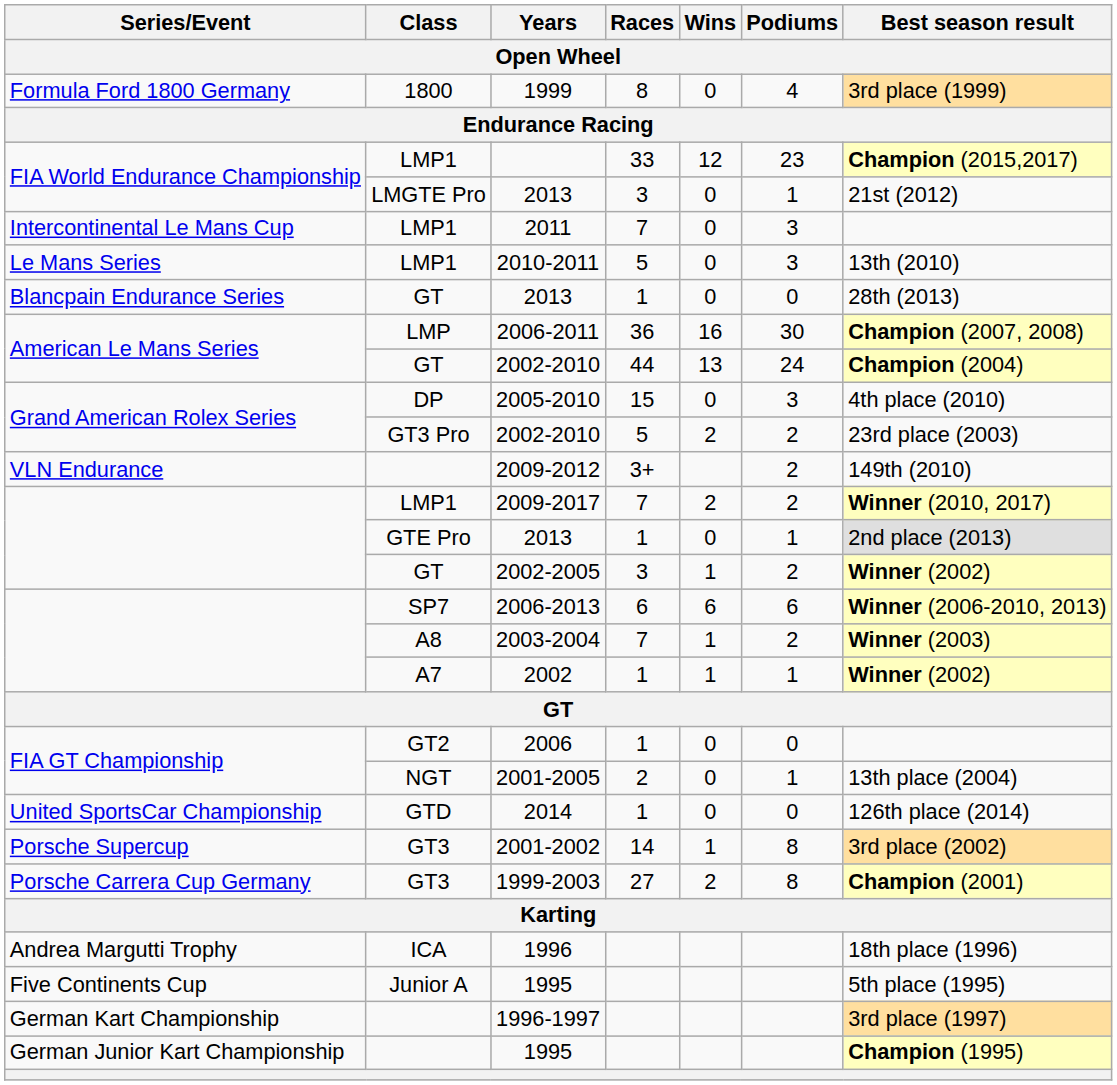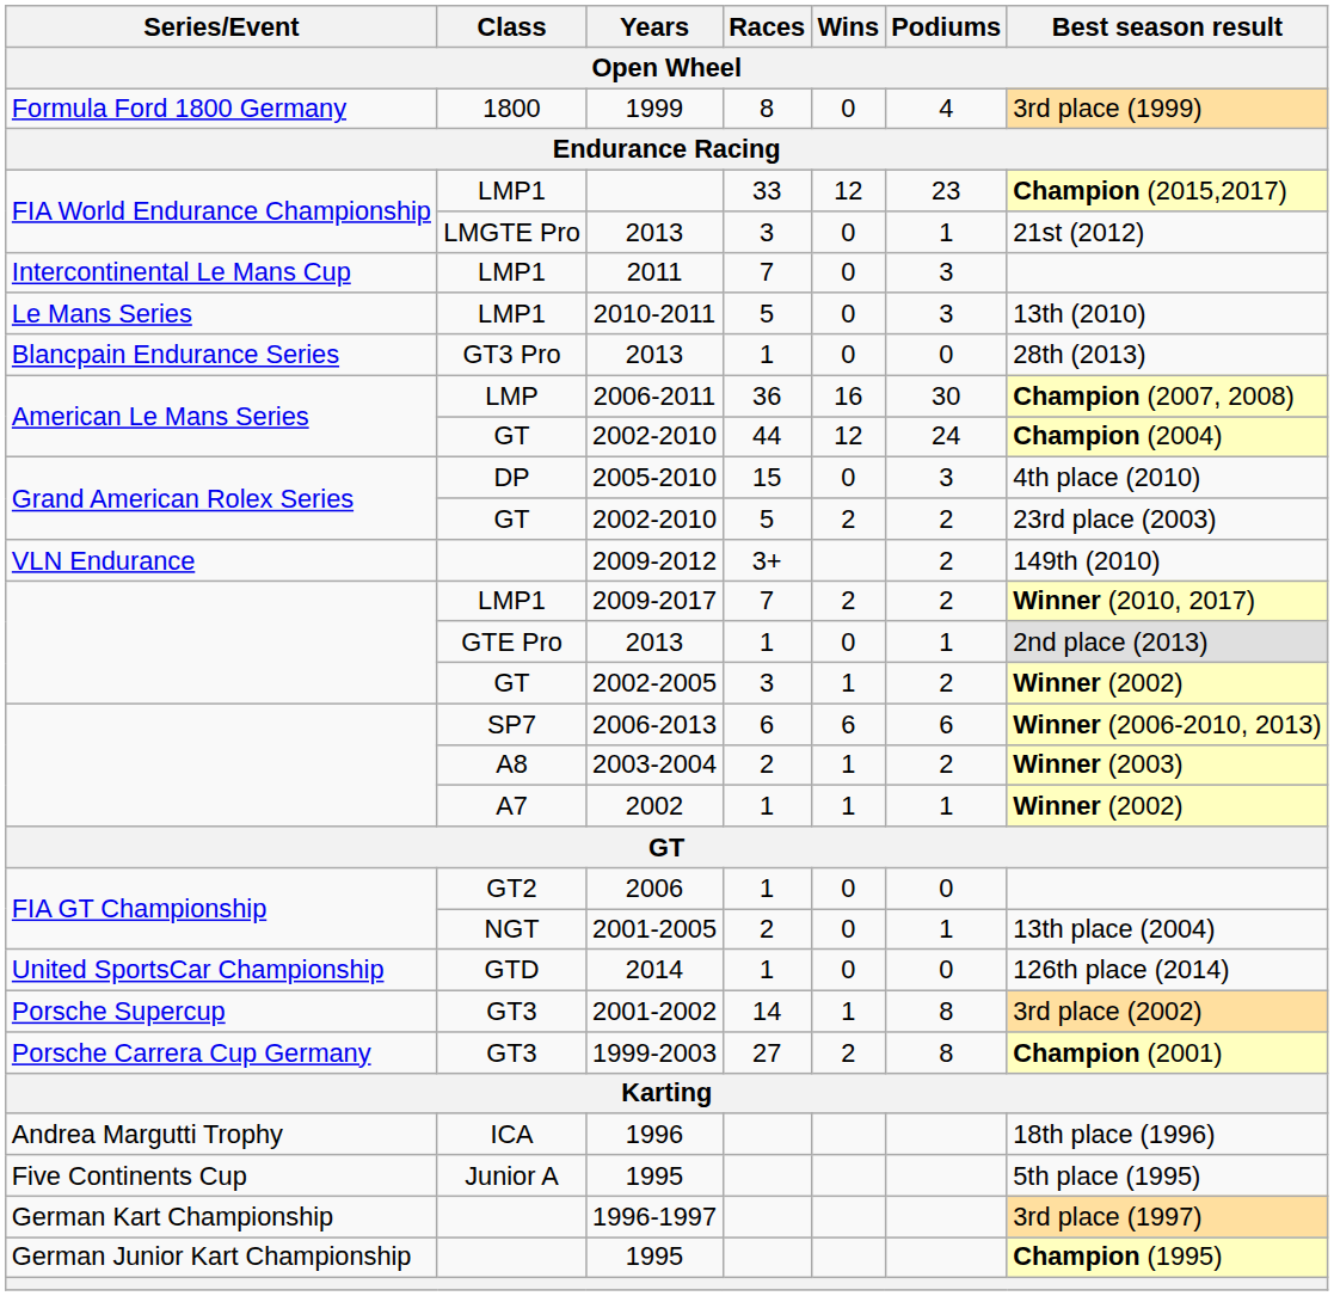 <table class="wikitable" style="text-align:center; font-size:90%">
 <tr>
 <th>Series/Event</th>
 <th>Class</th>
 <th>Years</th>
 <th>Races</th>
 <th>Wins</th>
 <th>Podiums</th>
 <th>Best season result</th>
 </tr>
 <tr>
 <th colspan=7>Open Wheel</th>
 </tr>
 <tr>
 <td align="left"><a href='#'>Formula Ford 1800 Germany</a></td>
 <td>1800</td>
 <td>1999</td>
 <td>8</td>
 <td>0</td>
 <td>4</td>
 <td align="left" style="background-color:#ffdf9f">3rd place (1999)</td>
 </tr>
 <tr>
 <th colspan=7>Endurance Racing</th>
 </tr>
 <tr>
 <td align="left" rowspan=2><a href='#'>FIA World Endurance Championship</a></td>
 <td>LMP1</td>
 <td></td>
 <td>33</td>
 <td>12</td>
 <td>23</td>
 <td align="left" style="background-color:#ffffbf"><strong>Champion</strong> (2015,2017)</td>
 </tr>
 <tr>
 <td>LMGTE Pro</td>
 <td>2013</td>
 <td>3</td>
 <td>0</td>
 <td>1</td>
 <td align="left">21st (2012)</td>
 </tr>
 <tr>
 <td align="left"><a href='#'>Intercontinental Le Mans Cup</a></td>
 <td>LMP1</td>
 <td>2011</td>
 <td>7</td>
 <td>0</td>
 <td>3</td>
 <td align="left"></td>
 </tr>
 <tr>
 <td align="left"><a href='#'>Le Mans Series</a></td>
 <td>LMP1</td>
 <td>2010-2011</td>
 <td>5</td>
 <td>0</td>
 <td>3</td>
 <td align="left">13th (2010)</td>
 </tr>
 <tr>
 <td align="left"><a href='#'>Blancpain Endurance Series</a></td>
-<td>GT</td>
+<td>GT3 Pro</td>
 <td>2013</td>
 <td>1</td>
 <td>0</td>
 <td>0</td>
 <td align="left">28th (2013)</td>
 </tr>
 <tr>
 <td align="left" rowspan=2><a href='#'>American Le Mans Series</a></td>
 <td>LMP</td>
 <td>2006-2011</td>
 <td>36</td>
 <td>16</td>
 <td>30</td>
 <td align="left" style="background-color:#ffffbf"><strong>Champion</strong> (2007, 2008)</td>
 </tr>
 <tr>
 <td>GT</td>
 <td>2002-2010</td>
 <td>44</td>
-<td>13</td>
+<td>12</td>
 <td>24</td>
 <td align="left" style="background-color:#ffffbf"><strong>Champion</strong> (2004)</td>
 </tr>
 <tr>
 <td align="left" rowspan=2><a href='#'>Grand American Rolex Series</a></td>
 <td>DP</td>
 <td>2005-2010</td>
 <td>15</td>
 <td>0</td>
 <td>3</td>
 <td align="left">4th place (2010)</td>
 </tr>
 <tr>
-<td>GT3 Pro</td>
+<td>GT</td>
 <td>2002-2010</td>
 <td>5</td>
 <td>2</td>
 <td>2</td>
 <td align="left">23rd place (2003)</td>
 </tr>
 <tr>
 <td align="left"><a href='#'>VLN Endurance</a></td>
 <td></td>
 <td>2009-2012</td>
 <td>3+</td>
 <td></td>
 <td>2</td>
 <td align="left">149th (2010)</td>
 </tr>
 <tr>
 <td align="left" rowspan="3"></td>
 <td>LMP1</td>
 <td>2009-2017</td>
 <td>7</td>
 <td>2</td>
 <td>2</td>
 <td align="left" style="background-color:#ffffbf"><strong>Winner</strong> (2010, 2017)</td>
 </tr>
 <tr>
 <td>GTE Pro</td>
 <td>2013</td>
 <td>1</td>
 <td>0</td>
 <td>1</td>
 <td align="left" style="background-color:#dfdfdf">2nd place (2013)</td>
 </tr>
 <tr>
 <td>GT</td>
 <td>2002-2005</td>
 <td>3</td>
 <td>1</td>
 <td>2</td>
 <td align="left" style="background-color:#ffffbf"><strong>Winner</strong> (2002)</td>
 </tr>
 <tr>
 <td align="left" rowspan=3></td>
 <td>SP7</td>
 <td>2006-2013</td>
 <td>6</td>
 <td>6</td>
 <td>6</td>
 <td align="left" style="background-color:#ffffbf"><strong>Winner</strong> (2006-2010, 2013)</td>
 </tr>
 <tr>
 <td>A8</td>
 <td>2003-2004</td>
-<td>7</td>
+<td>2</td>
 <td>1</td>
 <td>2</td>
 <td align="left" style="background-color:#ffffbf"><strong>Winner</strong> (2003)</td>
 </tr>
 <tr>
 <td>A7</td>
 <td>2002</td>
 <td>1</td>
 <td>1</td>
 <td>1</td>
 <td align="left" style="background-color:#ffffbf"><strong>Winner</strong> (2002)</td>
 </tr>
 <tr>
 <th colspan=7>GT</th>
 </tr>
 <tr>
 <td align="left" rowspan=2><a href='#'>FIA GT Championship</a></td>
 <td>GT2</td>
 <td>2006</td>
 <td>1</td>
 <td>0</td>
 <td>0</td>
 <td align="left"></td>
 </tr>
 <tr>
 <td>NGT</td>
 <td>2001-2005</td>
 <td>2</td>
 <td>0</td>
 <td>1</td>
 <td align="left">13th place (2004)</td>
 </tr>
 <tr>
 <td align="left"><a href='#'>United SportsCar Championship</a></td>
 <td>GTD</td>
 <td>2014</td>
 <td>1</td>
 <td>0</td>
 <td>0</td>
 <td align="left">126th place (2014)</td>
 </tr>
 <tr>
 <td align="left"><a href='#'>Porsche Supercup</a></td>
 <td>GT3</td>
 <td>2001-2002</td>
 <td>14</td>
 <td>1</td>
 <td>8</td>
 <td align="left" style="background-color:#ffdf9f">3rd place (2002)</td>
 </tr>
 <tr>
 <td align="left"><a href='#'>Porsche Carrera Cup Germany</a></td>
 <td>GT3</td>
 <td>1999-2003</td>
 <td>27</td>
 <td>2</td>
 <td>8</td>
 <td align="left" style="background-color:#ffffbf"><strong>Champion</strong> (2001)</td>
 </tr>
 <tr>
 <th colspan=7>Karting</th>
 </tr>
 <tr>
 <td align="left">Andrea Margutti Trophy</td>
 <td>ICA</td>
 <td>1996</td>
 <td></td>
 <td></td>
 <td></td>
 <td align="left">18th place (1996)</td>
 </tr>
 <tr>
 <td align="left">Five Continents Cup</td>
 <td>Junior A</td>
 <td>1995</td>
 <td></td>
 <td></td>
 <td></td>
 <td align="left">5th place (1995)</td>
 </tr>
 <tr>
 <td align="left">German Kart Championship</td>
 <td></td>
 <td>1996-1997</td>
 <td></td>
 <td></td>
 <td></td>
 <td align="left" style="background-color:#ffdf9f">3rd place (1997)</td>
 </tr>
 <tr>
 <td align="left">German Junior Kart Championship</td>
 <td></td>
 <td>1995</td>
 <td></td>
 <td></td>
 <td></td>
 <td align="left" style="background-color:#ffffbf"><strong>Champion</strong> (1995)</td>
 </tr>
 <tr>
 <th colspan="8"></th>
 </tr>
 </table>
